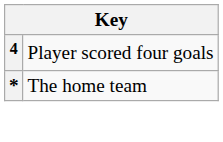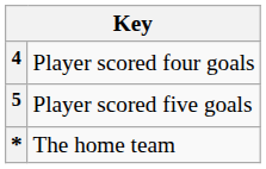 <table class="wikitable plainrowheaders">
 <tr>
 <th colspan="2" scope="col">Key</th>
 </tr>
 <tr>
 <th align="left" scope="row"><sup>4</sup></th>
 <td align="left">Player scored four goals</td>
 </tr>
 <tr>
+<th align="left" scope="row"><sup>5</sup></th>
+<td align="left">Player scored five goals</td>
+</tr>
+<tr>
 <th align="left" scope="row">*</th>
 <td align="left">The home team</td>
 </tr>
 </table>
